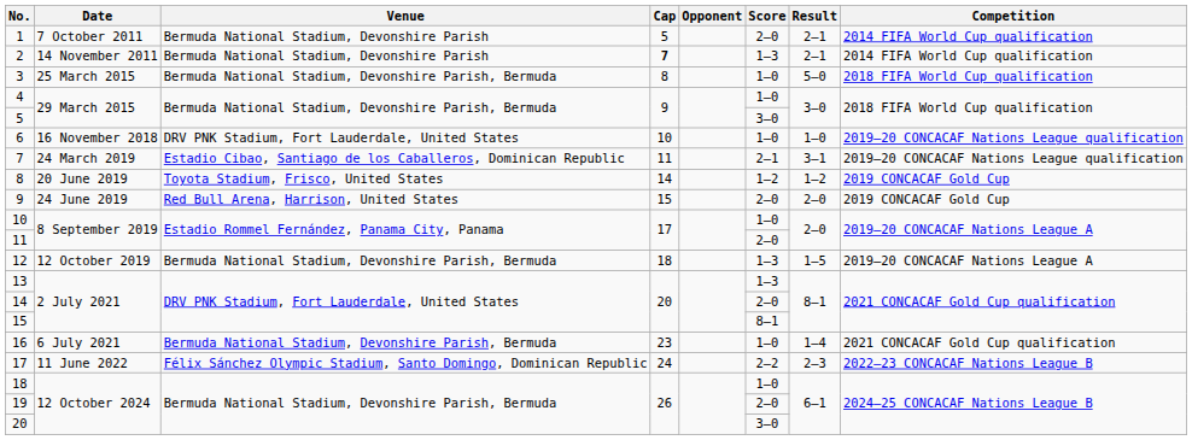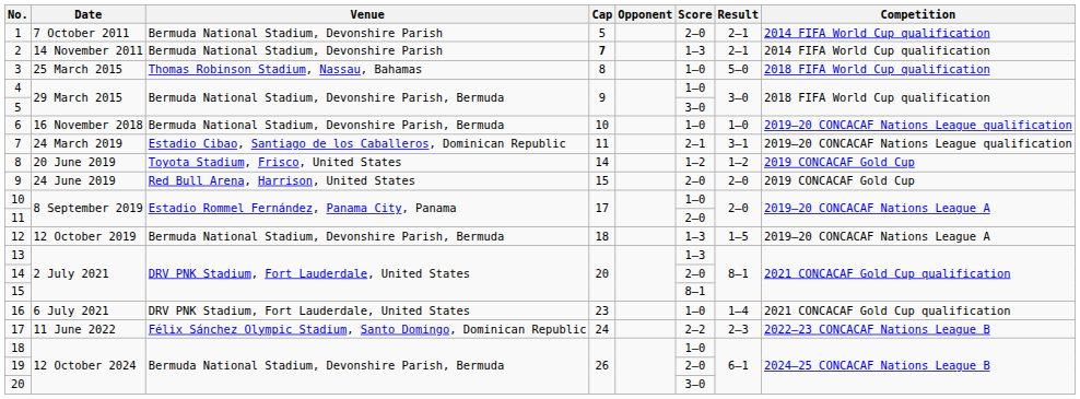 <table class="wikitable sortable">
 <tr>
 <th scope="col">No.</th>
 <th scope="col" data-sort-type="date">Date</th>
 <th scope="col">Venue</th>
 <th scope="col">Cap</th>
 <th scope="col">Opponent</th>
 <th scope="col">Score</th>
 <th scope="col">Result</th>
 <th scope="col">Competition</th>
 </tr>
 <tr>
 <td align="center">1</td>
 <td>7 October 2011</td>
 <td>Bermuda National Stadium, Devonshire Parish</td>
 <td align="center">5</td>
 <td></td>
 <td align="center">2–0</td>
 <td align="center">2–1</td>
 <td><a href='#'>2014 FIFA World Cup qualification</a></td>
 </tr>
 <tr>
 <td align="center">2</td>
 <td>14 November 2011</td>
 <td>Bermuda National Stadium, Devonshire Parish</td>
 <td align="center"><strong>7</strong></td>
 <td></td>
 <td align="center">1–3</td>
 <td align="center">2–1</td>
 <td>2014 FIFA World Cup qualification</td>
 </tr>
 <tr>
 <td align="center">3</td>
 <td>25 March 2015</td>
-<td>Bermuda National Stadium, Devonshire Parish, Bermuda</td>
+<td><a href='#'>Thomas Robinson Stadium</a>, <a href='#'>Nassau</a>, Bahamas</td>
 <td align="center">8</td>
 <td></td>
 <td align="center">1–0</td>
 <td align="center">5–0</td>
 <td><a href='#'>2018 FIFA World Cup qualification</a></td>
 </tr>
 <tr>
 <td align="center">4</td>
 <td rowspan="2">29 March 2015</td>
 <td rowspan="2">Bermuda National Stadium, Devonshire Parish, Bermuda</td>
 <td rowspan="2" style="text-align:center">9</td>
 <td rowspan="2"></td>
 <td align="center">1–0</td>
 <td rowspan="2" style="text-align:center">3–0</td>
 <td rowspan="2">2018 FIFA World Cup qualification</td>
 </tr>
 <tr>
 <td align="center">5</td>
 <td align="center">3–0</td>
 </tr>
 <tr>
 <td align="center">6</td>
 <td>16 November 2018</td>
-<td>DRV PNK Stadium, Fort Lauderdale, United States</td>
+<td>Bermuda National Stadium, Devonshire Parish, Bermuda</td>
 <td align="center">10</td>
 <td></td>
 <td align="center">1–0</td>
 <td align="center">1–0</td>
 <td><a href='#'>2019–20 CONCACAF Nations League qualification</a></td>
 </tr>
 <tr>
 <td align="center">7</td>
 <td>24 March 2019</td>
 <td><a href='#'>Estadio Cibao</a>, <a href='#'>Santiago de los Caballeros</a>, Dominican Republic</td>
 <td align="center">11</td>
 <td></td>
 <td align="center">2–1</td>
 <td align="center">3–1</td>
 <td>2019–20 CONCACAF Nations League qualification</td>
 </tr>
 <tr>
 <td align="center">8</td>
 <td>20 June 2019</td>
 <td><a href='#'>Toyota Stadium</a>, <a href='#'>Frisco</a>, United States</td>
 <td align="center">14</td>
 <td></td>
 <td align="center">1–2</td>
 <td align="center">1–2</td>
 <td><a href='#'>2019 CONCACAF Gold Cup</a></td>
 </tr>
 <tr>
 <td align="center">9</td>
 <td>24 June 2019</td>
 <td><a href='#'>Red Bull Arena</a>, <a href='#'>Harrison</a>, United States</td>
 <td align="center">15</td>
 <td></td>
 <td align="center">2–0</td>
 <td align="center">2–0</td>
 <td>2019 CONCACAF Gold Cup</td>
 </tr>
 <tr>
 <td align="center">10</td>
 <td rowspan="2">8 September 2019</td>
 <td rowspan="2"><a href='#'>Estadio Rommel Fernández</a>, <a href='#'>Panama City</a>, Panama</td>
 <td rowspan="2" style="text-align:center">17</td>
 <td rowspan="2"></td>
 <td align="center">1–0</td>
 <td rowspan="2" style="text-align:center">2–0</td>
 <td rowspan="2"><a href='#'>2019–20 CONCACAF Nations League A</a></td>
 </tr>
 <tr>
 <td align="center">11</td>
 <td align="center">2–0</td>
 </tr>
 <tr>
 <td align="center">12</td>
 <td>12 October 2019</td>
 <td>Bermuda National Stadium, Devonshire Parish, Bermuda</td>
 <td align="center">18</td>
 <td></td>
 <td align="center">1–3</td>
 <td align="center">1–5</td>
 <td>2019–20 CONCACAF Nations League A</td>
 </tr>
 <tr>
 <td align="center">13</td>
 <td rowspan="3">2 July 2021</td>
 <td rowspan="3"><a href='#'>DRV PNK Stadium</a>, <a href='#'>Fort Lauderdale</a>, United States</td>
 <td rowspan="3" style="text-align:center">20</td>
 <td rowspan="3"></td>
 <td align="center">1–3</td>
 <td rowspan="3" style="text-align:center">8–1</td>
 <td rowspan="3"><a href='#'>2021 CONCACAF Gold Cup qualification</a></td>
 </tr>
 <tr>
 <td align="center">14</td>
 <td align="center">2–0</td>
 </tr>
 <tr>
 <td align="center">15</td>
 <td align="center">8–1</td>
 </tr>
 <tr>
 <td align="center">16</td>
 <td>6 July 2021</td>
-<td><a href='#'>Bermuda National Stadium</a>, <a href='#'>Devonshire Parish</a>, Bermuda</td>
+<td>DRV PNK Stadium, Fort Lauderdale, United States</td>
 <td align="center">23</td>
 <td></td>
 <td align="center">1–0</td>
 <td align="center">1–4</td>
 <td>2021 CONCACAF Gold Cup qualification</td>
 </tr>
 <tr>
 <td align="center">17</td>
 <td>11 June 2022</td>
 <td><a href='#'>Félix Sánchez Olympic Stadium</a>, <a href='#'>Santo Domingo</a>, Dominican Republic</td>
 <td align="center">24</td>
 <td></td>
 <td align="center">2–2</td>
 <td align="center">2–3</td>
 <td><a href='#'>2022–23 CONCACAF Nations League B</a></td>
 </tr>
 <tr>
 <td align="center">18</td>
 <td rowspan="3">12 October 2024</td>
 <td rowspan="3">Bermuda National Stadium, Devonshire Parish, Bermuda</td>
 <td rowspan="3" style="text-align:center">26</td>
 <td rowspan="3"></td>
 <td align="center">1–0</td>
 <td rowspan="3" style="text-align:center">6–1</td>
 <td rowspan="3"><a href='#'>2024–25 CONCACAF Nations League B</a></td>
 </tr>
 <tr>
 <td align="center">19</td>
 <td align="center">2–0</td>
 </tr>
 <tr>
 <td align="center">20</td>
 <td align="center">3–0</td>
 </tr>
 </table>
